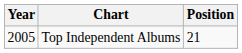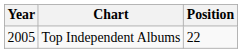 <table class="wikitable sortable plainrowheaders" style="text-align:center">
 <tr>
 <th align="left">Year</th>
 <th align="left">Chart</th>
 <th align="left">Position</th>
 </tr>
 <tr>
 <td align="left">2005</td>
 <td align="left">Top Independent Albums</td>
-<td align="left">21</td>
+<td align="left">22</td>
 </tr>
 </table>
